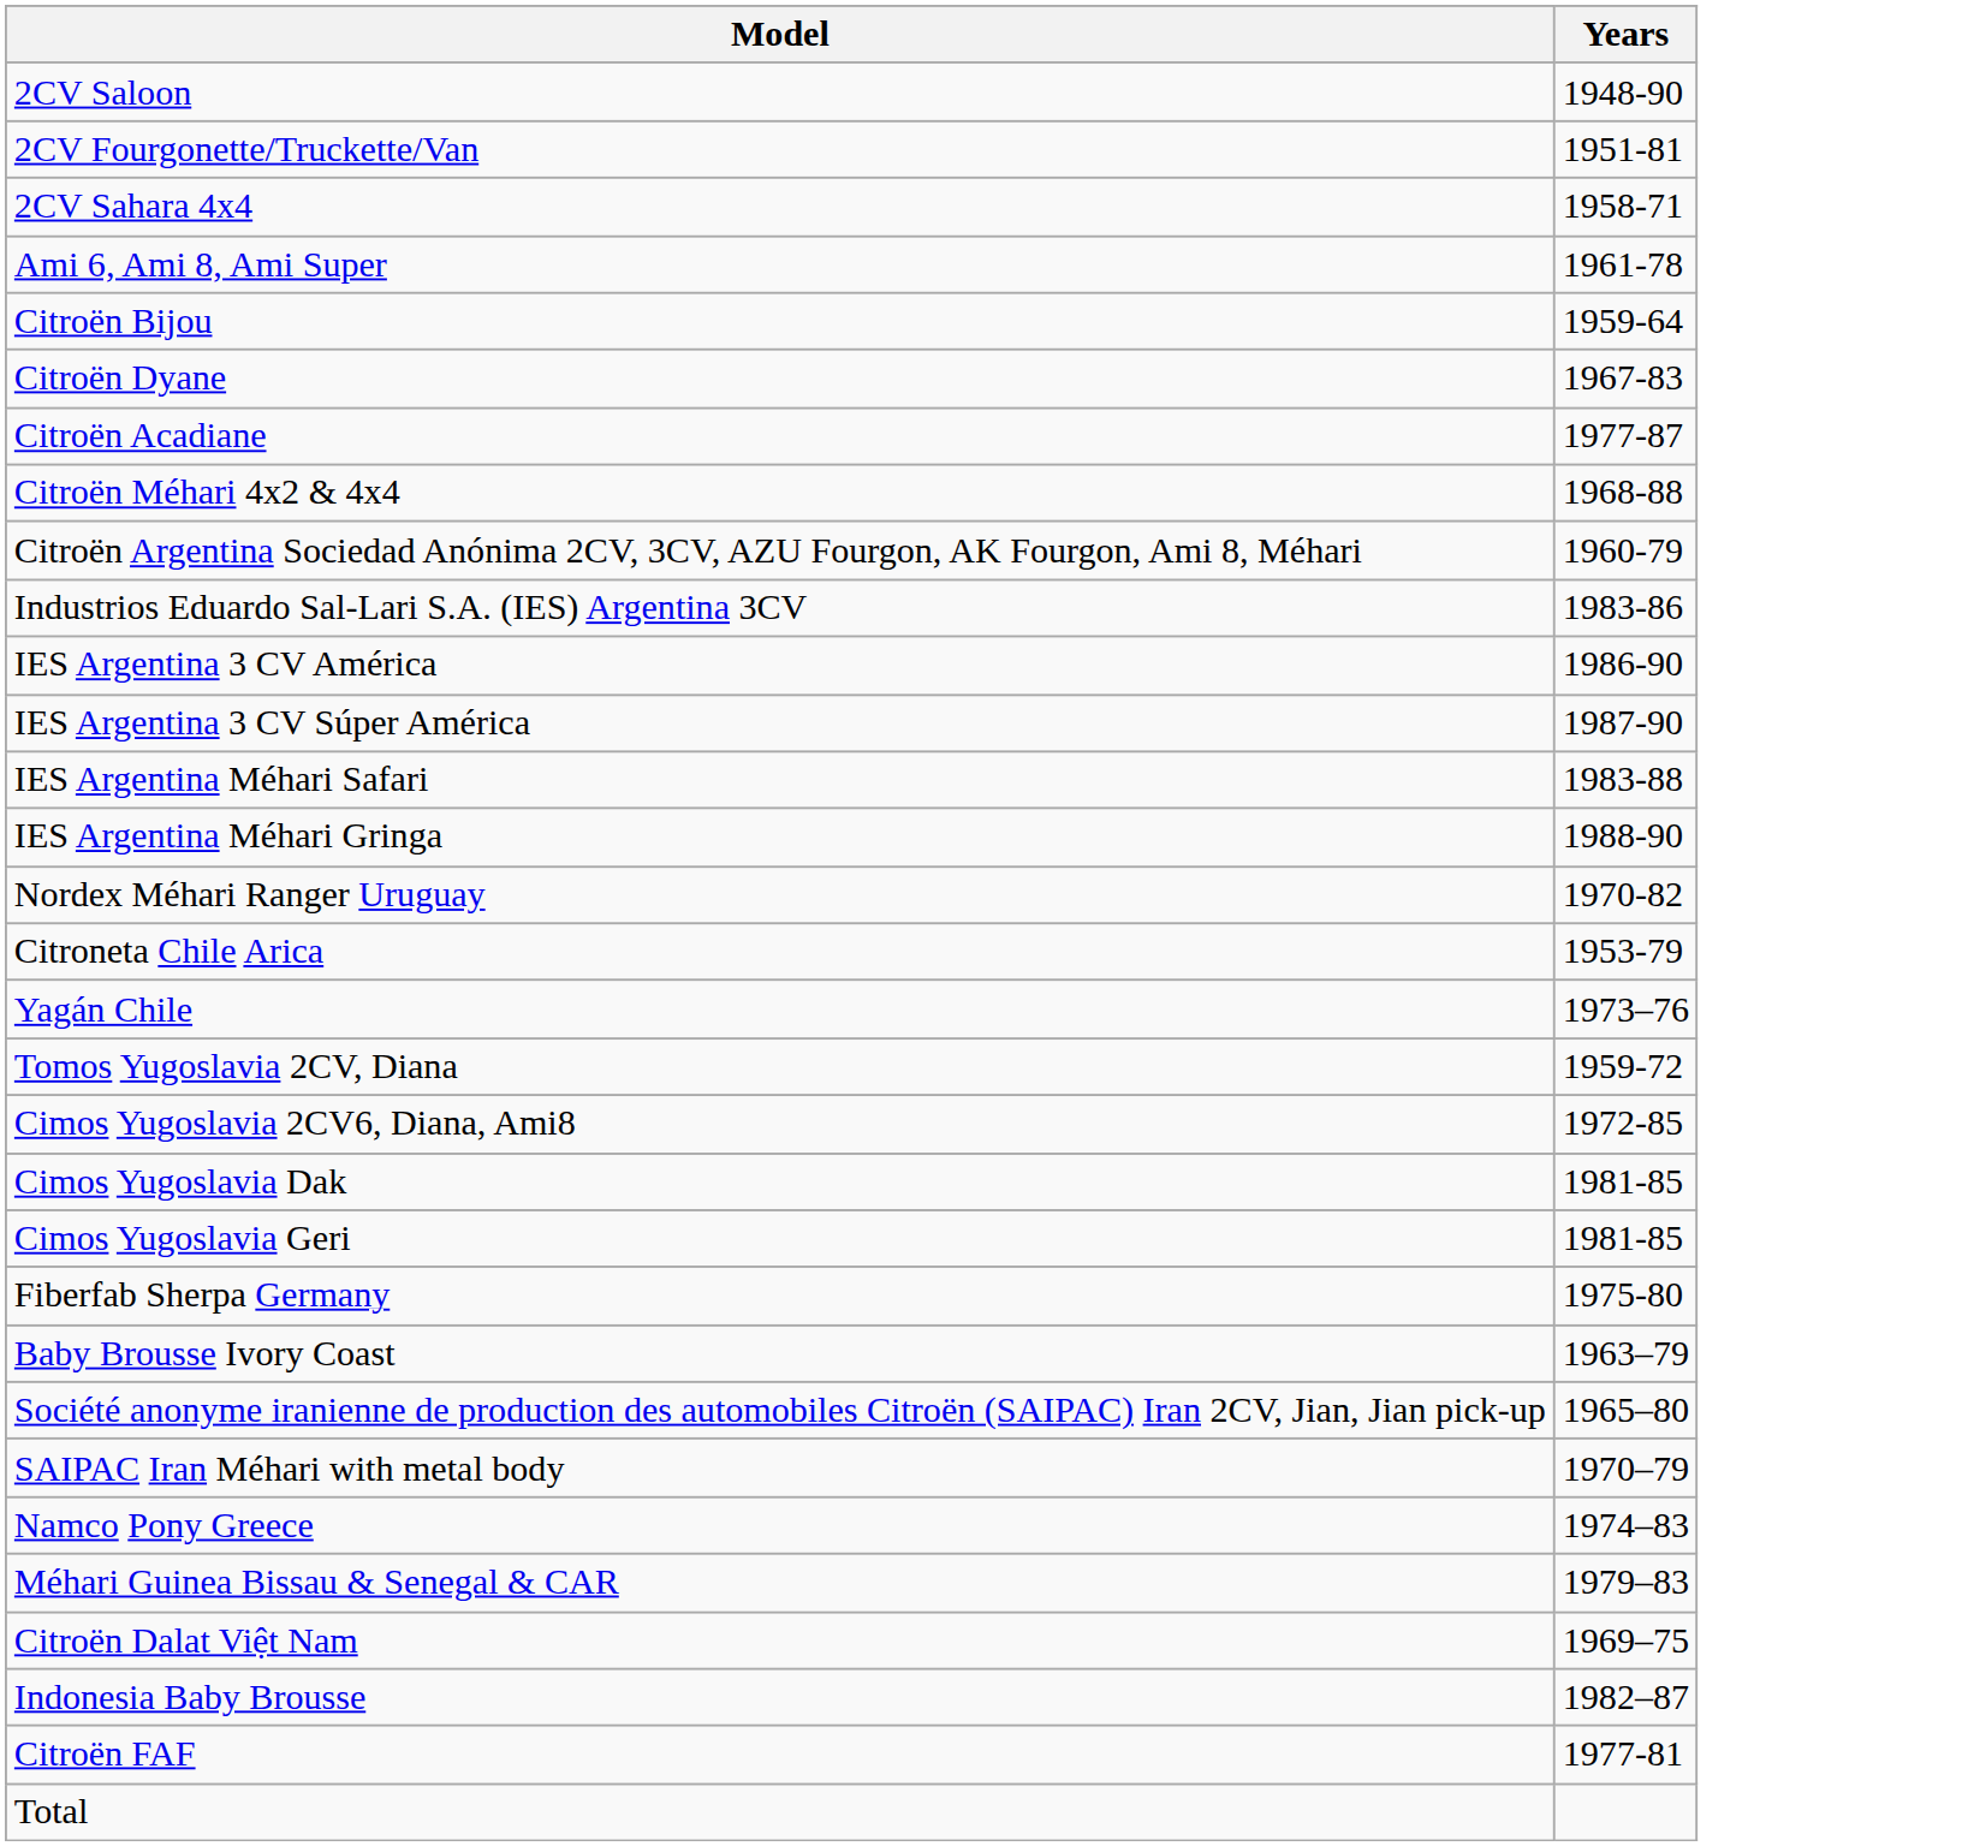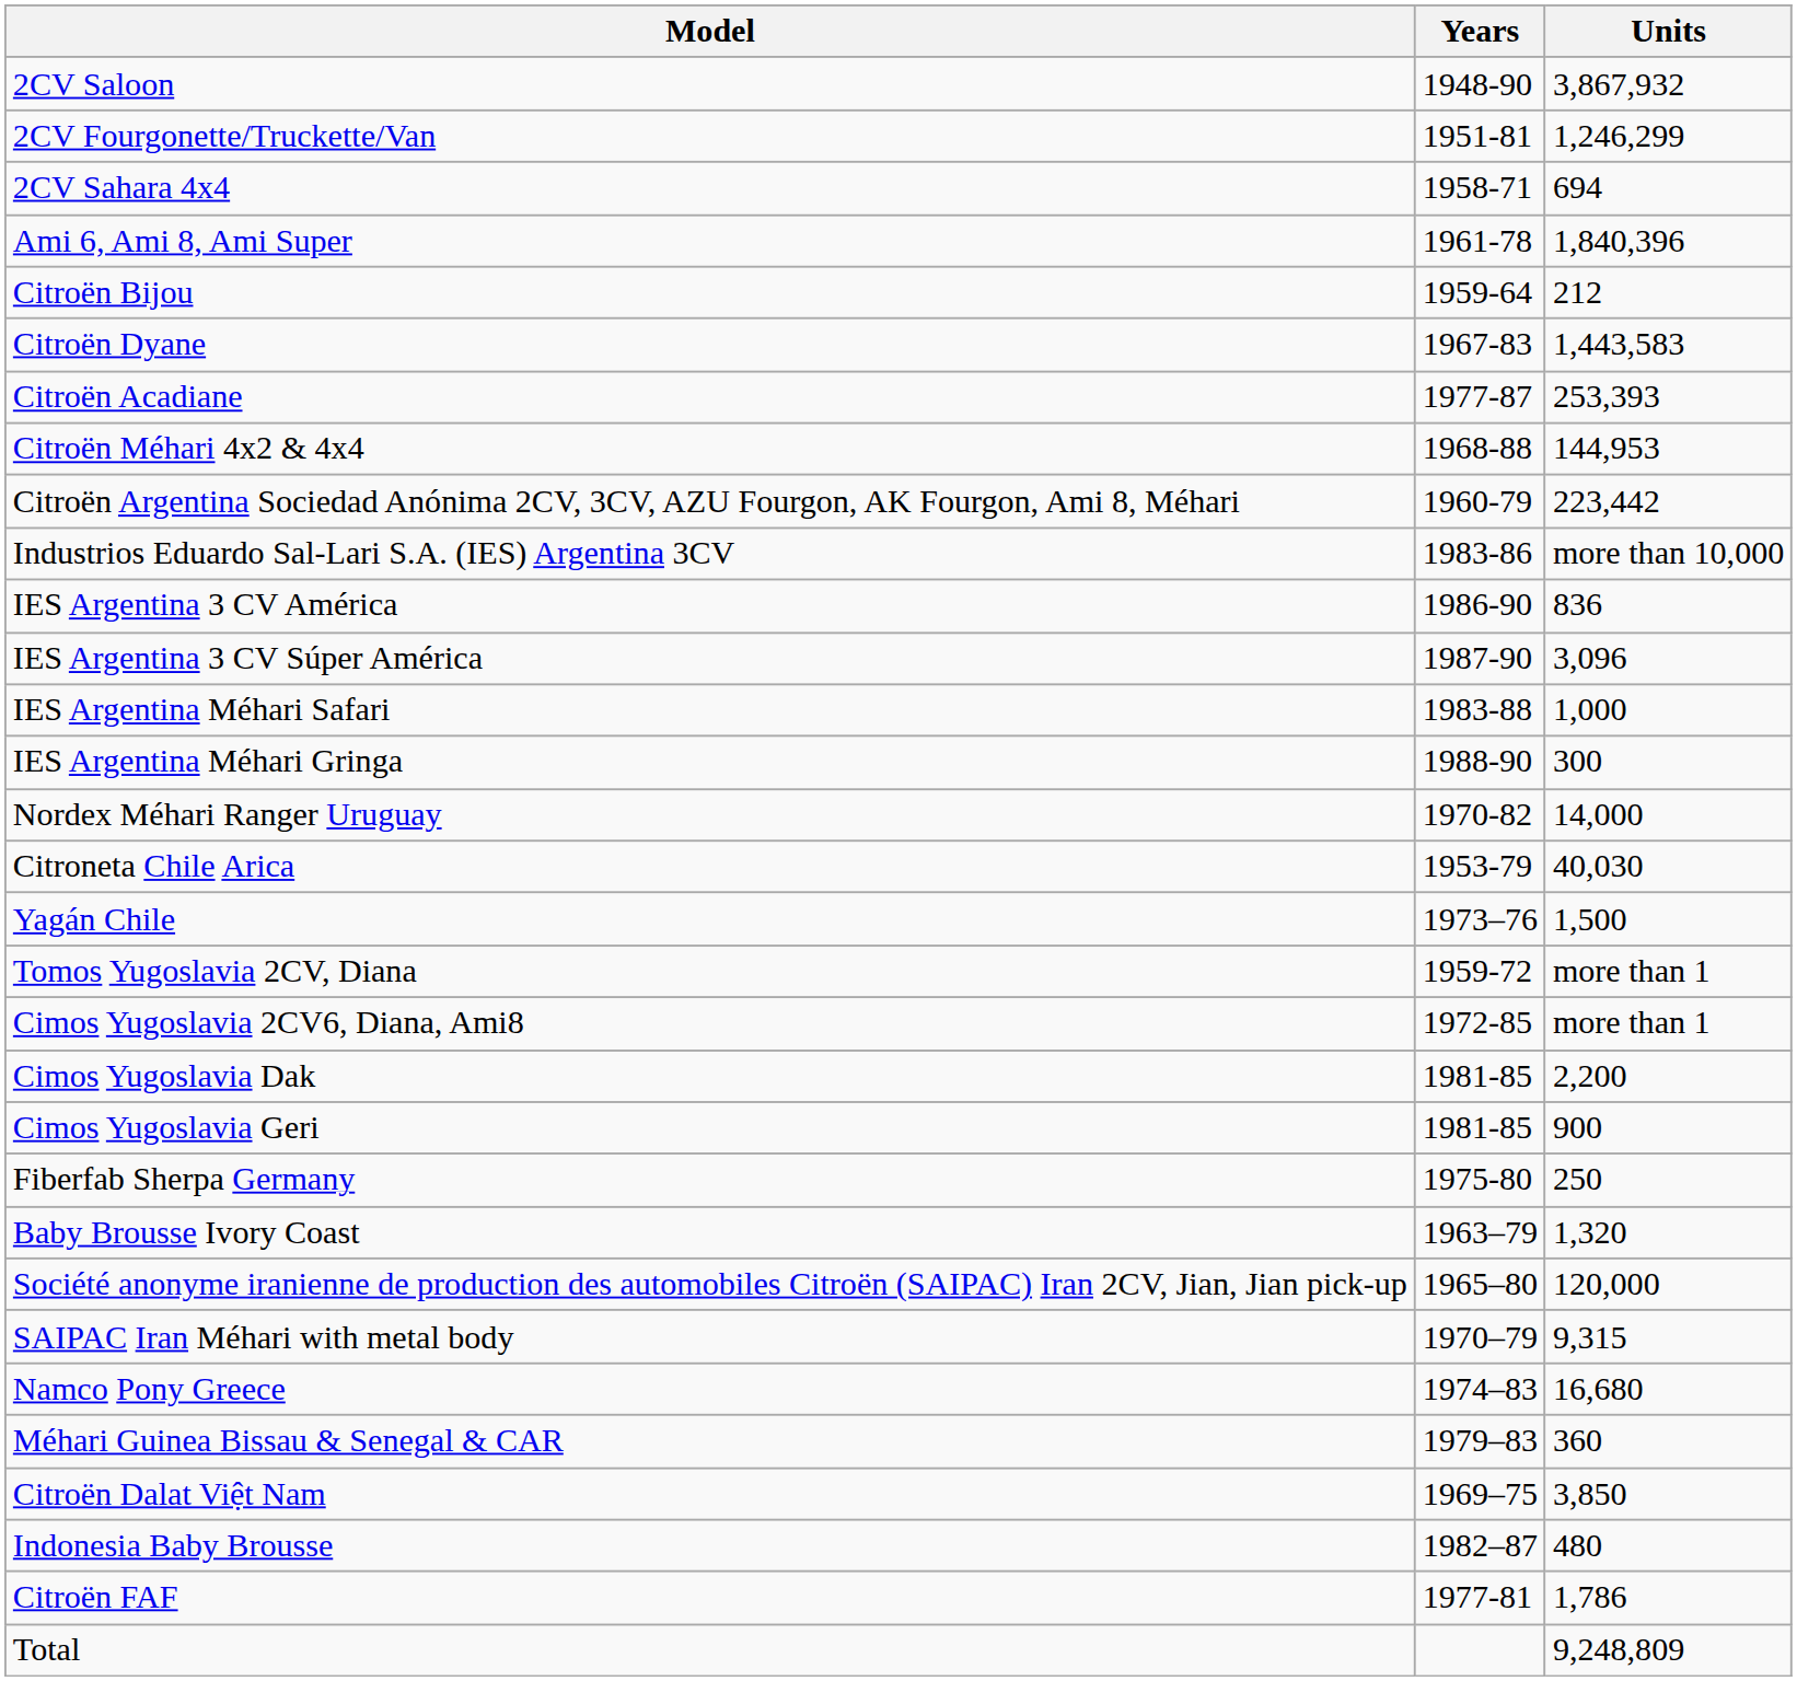 <table class="wikitable">
 <tr>
 <th>Model</th>
 <th>Years</th>
+<th>Units </th>
 </tr>
 <tr>
 <td><a href='#'>2CV Saloon</a></td>
 <td>1948-90</td>
+<td>3,867,932</td>
 </tr>
 <tr>
 <td><a href='#'>2CV Fourgonette/Truckette/Van</a></td>
 <td>1951-81</td>
+<td>1,246,299</td>
 </tr>
 <tr>
 <td><a href='#'>2CV Sahara 4x4</a></td>
 <td>1958-71</td>
+<td>694</td>
 </tr>
 <tr>
 <td><a href='#'>Ami 6, Ami 8, Ami Super</a></td>
 <td>1961-78</td>
+<td>1,840,396</td>
 </tr>
 <tr>
 <td><a href='#'>Citroën Bijou</a></td>
 <td>1959-64</td>
+<td>212</td>
 </tr>
 <tr>
 <td><a href='#'>Citroën Dyane</a></td>
 <td>1967-83</td>
+<td>1,443,583</td>
 </tr>
 <tr>
 <td><a href='#'>Citroën Acadiane</a></td>
 <td>1977-87</td>
+<td>253,393</td>
 </tr>
 <tr>
 <td><a href='#'>Citroën Méhari</a> 4x2 & 4x4</td>
 <td>1968-88</td>
+<td>144,953</td>
 </tr>
 <tr>
 <td>Citroën <a href='#'>Argentina</a> Sociedad Anónima 2CV, 3CV, AZU Fourgon, AK Fourgon, Ami 8, Méhari</td>
 <td>1960-79</td>
+<td>223,442</td>
 </tr>
 <tr>
 <td>Industrios Eduardo Sal-Lari S.A. (IES) <a href='#'>Argentina</a> 3CV</td>
 <td>1983-86</td>
+<td>more than 10,000</td>
 </tr>
 <tr>
 <td>IES <a href='#'>Argentina</a> 3 CV América</td>
 <td>1986-90</td>
+<td>836 </td>
 </tr>
 <tr>
 <td>IES <a href='#'>Argentina</a> 3 CV Súper América</td>
 <td>1987-90</td>
+<td>3,096 </td>
 </tr>
 <tr>
 <td>IES <a href='#'>Argentina</a> Méhari Safari</td>
 <td>1983-88</td>
+<td>1,000 </td>
 </tr>
 <tr>
 <td>IES <a href='#'>Argentina</a> Méhari Gringa</td>
 <td>1988-90</td>
+<td>300 </td>
 </tr>
 <tr>
 <td>Nordex Méhari Ranger <a href='#'>Uruguay</a></td>
 <td>1970-82</td>
+<td>14,000 </td>
 </tr>
 <tr>
 <td>Citroneta <a href='#'>Chile</a> <a href='#'>Arica</a></td>
 <td>1953-79</td>
+<td>40,030</td>
 </tr>
 <tr>
 <td><a href='#'>Yagán Chile</a></td>
 <td>1973–76</td>
+<td>1,500 </td>
 </tr>
 <tr>
 <td><a href='#'>Tomos</a> <a href='#'>Yugoslavia</a> 2CV, Diana</td>
 <td>1959-72</td>
+<td>more than 1</td>
 </tr>
 <tr>
 <td><a href='#'>Cimos</a> <a href='#'>Yugoslavia</a> 2CV6, Diana, Ami8</td>
 <td>1972-85</td>
+<td>more than 1</td>
 </tr>
 <tr>
 <td><a href='#'>Cimos</a> <a href='#'>Yugoslavia</a> Dak</td>
 <td>1981-85</td>
+<td>2,200 </td>
 </tr>
 <tr>
 <td><a href='#'>Cimos</a> <a href='#'>Yugoslavia</a> Geri</td>
 <td>1981-85</td>
+<td>900  </td>
 </tr>
 <tr>
 <td>Fiberfab Sherpa <a href='#'>Germany</a></td>
 <td>1975-80</td>
+<td>250 </td>
 </tr>
 <tr>
 <td><a href='#'>Baby Brousse</a> Ivory Coast </td>
 <td>1963–79</td>
+<td>1,320 </td>
 </tr>
 <tr>
 <td><a href='#'>Société anonyme iranienne de production des automobiles Citroën (SAIPAC)</a> <a href='#'>Iran</a> 2CV, Jian, Jian pick-up </td>
 <td>1965–80</td>
+<td>120,000</td>
 </tr>
 <tr>
 <td><a href='#'>SAIPAC</a> <a href='#'>Iran</a> Méhari with metal body</td>
 <td>1970–79</td>
+<td>9,315</td>
 </tr>
 <tr>
 <td><a href='#'>Namco</a> <a href='#'>Pony Greece</a></td>
 <td>1974–83</td>
+<td>16,680 </td>
 </tr>
 <tr>
 <td><a href='#'>Méhari Guinea Bissau & Senegal & CAR</a></td>
 <td>1979–83</td>
+<td>360</td>
 </tr>
 <tr>
 <td><a href='#'>Citroën Dalat Việt Nam</a></td>
 <td>1969–75</td>
+<td>3,850 </td>
 </tr>
 <tr>
 <td><a href='#'>Indonesia Baby Brousse</a></td>
 <td>1982–87</td>
+<td>480 </td>
 </tr>
 <tr>
 <td><a href='#'>Citroën FAF</a></td>
 <td>1977-81</td>
+<td>1,786 </td>
 </tr>
 <tr>
 <td>Total</td>
 <td></td>
+<td>9,248,809</td>
 </tr>
 </table>
